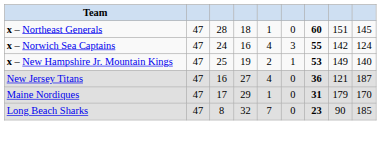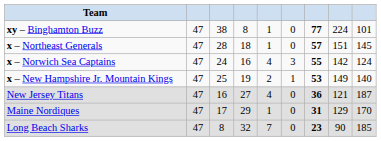 <table class="wikitable" style="text-align:center">
 <tr>
 <th style="background:#cedff2; width:46%;">Team</th>
 <th style="background:#cedff2; width:6%;"></th>
 <th style="background:#cedff2; width:6%;"></th>
 <th style="background:#cedff2; width:6%;"></th>
 <th style="background:#cedff2; width:6%;"></th>
 <th style="background:#cedff2; width:6%;"></th>
 <th style="background:#cedff2; width:6%;"></th>
 <th style="background:#cedff2; width:6%;"></th>
 <th style="background:#cedff2; width:6%;"></th>
 </tr>
 <tr>
+<td align=left><strong>xy</strong> – <a href='#'>Binghamton Buzz</a></td>
+<td>47</td>
+<td>38</td>
+<td>8</td>
+<td>1</td>
+<td>0</td>
+<td><strong>77</strong></td>
+<td>224</td>
+<td>101</td>
+</tr>
+<tr>
 <td align=left><strong>x</strong> – <a href='#'>Northeast Generals</a></td>
 <td>47</td>
 <td>28</td>
 <td>18</td>
 <td>1</td>
 <td>0</td>
-<td><strong>60</strong></td>
+<td><strong>57</strong></td>
 <td>151</td>
 <td>145</td>
 </tr>
 <tr>
 <td align=left><strong>x</strong> – <a href='#'>Norwich Sea Captains</a></td>
 <td>47</td>
 <td>24</td>
 <td>16</td>
 <td>4</td>
 <td>3</td>
 <td><strong>55</strong></td>
 <td>142</td>
 <td>124</td>
 </tr>
 <tr>
 <td align=left><strong>x</strong> – <a href='#'>New Hampshire Jr. Mountain Kings</a></td>
 <td>47</td>
 <td>25</td>
 <td>19</td>
 <td>2</td>
 <td>1</td>
 <td><strong>53</strong></td>
 <td>149</td>
 <td>140</td>
 </tr>
 <tr bgcolor=e0e0e0>
 <td align=left><a href='#'>New Jersey Titans</a></td>
 <td>47</td>
 <td>16</td>
 <td>27</td>
 <td>4</td>
 <td>0</td>
 <td><strong>36</strong></td>
 <td>121</td>
 <td>187</td>
 </tr>
 <tr bgcolor=e0e0e0>
 <td align=left><a href='#'>Maine Nordiques</a></td>
 <td>47</td>
 <td>17</td>
 <td>29</td>
 <td>1</td>
 <td>0</td>
 <td><strong>31</strong></td>
-<td>179</td>
+<td>129</td>
 <td>170</td>
 </tr>
 <tr bgcolor=e0e0e0>
 <td align=left><a href='#'>Long Beach Sharks</a></td>
 <td>47</td>
 <td>8</td>
 <td>32</td>
 <td>7</td>
 <td>0</td>
 <td><strong>23</strong></td>
 <td>90</td>
 <td>185</td>
 </tr>
 </table>
